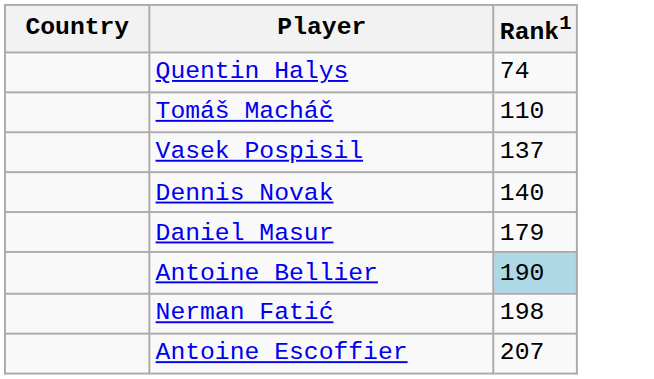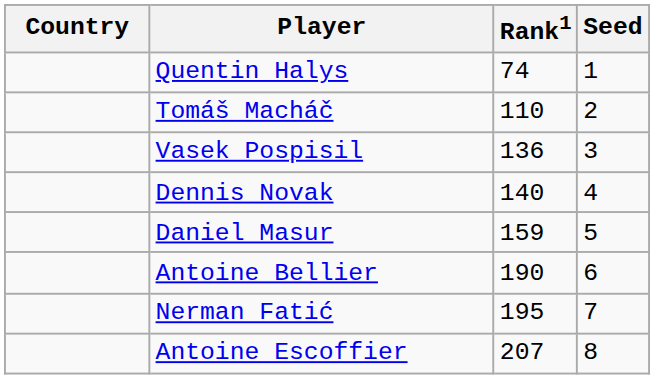 <table class="sortable wikitable">
 <tr>
 <th width="70">Country</th>
 <th width="175">Player</th>
 <th>Rank<sup>1</sup></th>
+<th>Seed</th>
 </tr>
 <tr>
 <td></td>
 <td><a href='#'>Quentin Halys</a></td>
 <td>74</td>
+<td>1</td>
 </tr>
 <tr>
 <td></td>
 <td><a href='#'>Tomáš Macháč</a></td>
 <td>110</td>
+<td>2</td>
 </tr>
 <tr>
 <td></td>
 <td><a href='#'>Vasek Pospisil</a></td>
-<td>137</td>
+<td>136</td>
+<td>3</td>
 </tr>
 <tr>
 <td></td>
 <td><a href='#'>Dennis Novak</a></td>
 <td>140</td>
+<td>4</td>
 </tr>
 <tr>
 <td></td>
 <td><a href='#'>Daniel Masur</a></td>
-<td>179</td>
+<td>159</td>
+<td>5</td>
 </tr>
 <tr>
 <td></td>
 <td><a href='#'>Antoine Bellier</a></td>
-<td style="background: lightblue;">190</td>
+<td>190</td>
+<td>6</td>
 </tr>
 <tr>
 <td></td>
 <td><a href='#'>Nerman Fatić</a></td>
-<td>198</td>
+<td>195</td>
+<td>7</td>
 </tr>
 <tr>
 <td></td>
 <td><a href='#'>Antoine Escoffier</a></td>
 <td>207</td>
+<td>8</td>
 </tr>
 </table>
